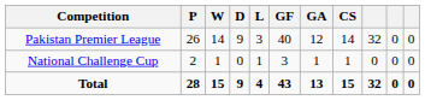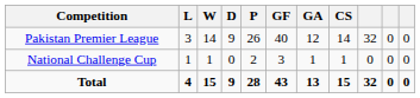 <table class="wikitable" style="text-align:center; font-size:90%; width:50%;">
 <tr>
 <th>Competition</th>
-<th>P</th>
+<th>L</th>
 <th>W</th>
 <th>D</th>
-<th>L</th>
+<th>P</th>
 <th>GF</th>
 <th>GA</th>
 <th>CS</th>
 <th></th>
 <th></th>
 <th></th>
 </tr>
 <tr>
 <td><a href='#'>Pakistan Premier League</a></td>
-<td>26</td>
+<td>3</td>
 <td>14</td>
 <td>9</td>
-<td>3</td>
+<td>26</td>
 <td>40</td>
 <td>12</td>
 <td>14</td>
 <td>32</td>
 <td>0</td>
 <td>0</td>
 </tr>
 <tr>
 <td><a href='#'>National Challenge Cup</a></td>
-<td>2</td>
+<td>1</td>
 <td>1</td>
 <td>0</td>
-<td>1</td>
+<td>2</td>
 <td>3</td>
 <td>1</td>
 <td>1</td>
 <td>0</td>
 <td>0</td>
 <td>0</td>
 </tr>
 <tr>
 <td><strong>Total</strong></td>
-<td><strong>28</strong></td>
+<td><strong>4</strong></td>
 <td><strong>15</strong></td>
 <td><strong>9</strong></td>
-<td><strong>4</strong></td>
+<td><strong>28</strong></td>
 <td><strong>43</strong></td>
 <td><strong>13</strong></td>
 <td><strong>15</strong></td>
 <td><strong>32</strong></td>
 <td><strong>0</strong></td>
 <td><strong>0</strong></td>
 </tr>
 </table>
